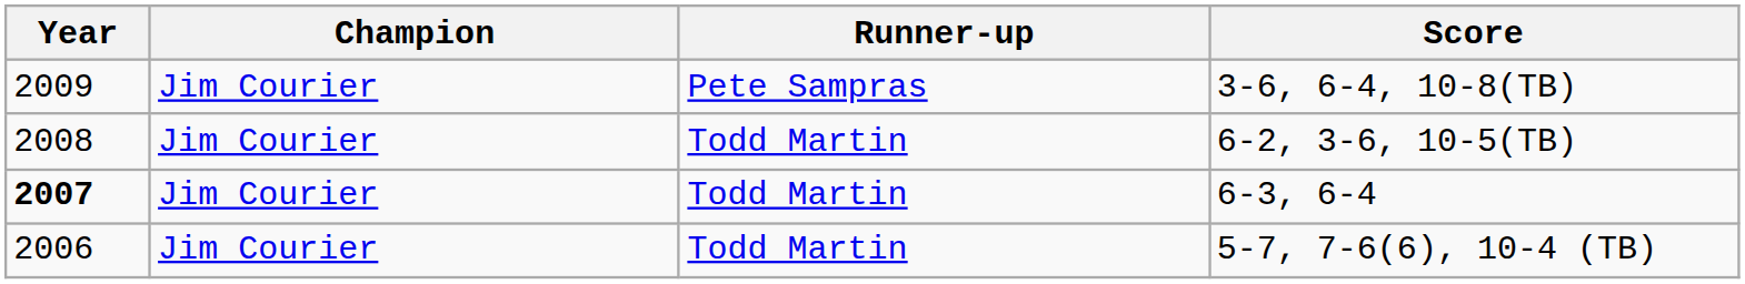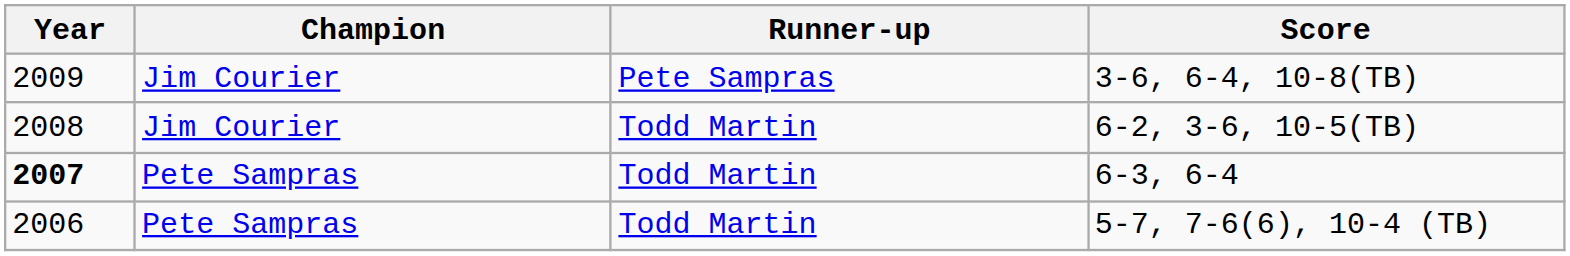 <table class="wikitable">
 <tr>
 <th width=50>Year</th>
 <th width=200>Champion</th>
 <th width=200>Runner-up</th>
 <th width=200>Score</th>
 </tr>
 <tr>
 <td>2009</td>
 <td><a href='#'>Jim Courier</a></td>
 <td><a href='#'>Pete Sampras</a></td>
 <td>3-6, 6-4, 10-8(TB)</td>
 </tr>
 <tr>
 <td>2008</td>
 <td><a href='#'>Jim Courier</a></td>
 <td><a href='#'>Todd Martin</a></td>
 <td>6-2, 3-6, 10-5(TB)</td>
 </tr>
 <tr>
 <td><strong>2007</strong></td>
-<td><a href='#'>Jim Courier</a></td>
+<td><a href='#'>Pete Sampras</a></td>
 <td><a href='#'>Todd Martin</a></td>
 <td>6-3, 6-4</td>
 </tr>
 <tr>
 <td>2006</td>
-<td><a href='#'>Jim Courier</a></td>
+<td><a href='#'>Pete Sampras</a></td>
 <td><a href='#'>Todd Martin</a></td>
 <td>5-7, 7-6(6), 10-4 (TB)</td>
 </tr>
 </table>
